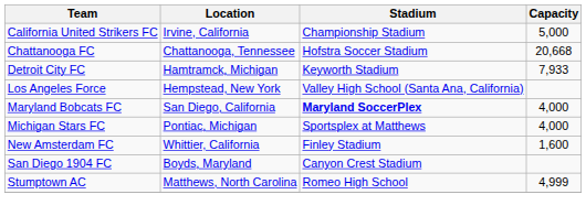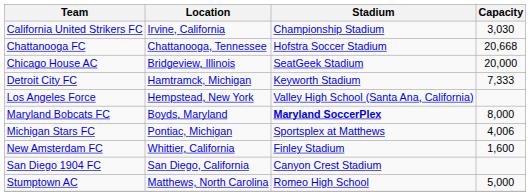 <table class="wikitable sortable">
 <tr>
 <th>Team</th>
 <th>Location</th>
 <th>Stadium</th>
 <th>Capacity</th>
 </tr>
 <tr>
 <td><a href='#'>California United Strikers FC</a></td>
 <td><a href='#'>Irvine, California</a></td>
 <td><a href='#'>Championship Stadium</a></td>
-<td style="text-align:center">5,000</td>
+<td style="text-align:center">3,030</td>
 </tr>
 <tr>
 <td><a href='#'>Chattanooga FC</a></td>
 <td><a href='#'>Chattanooga, Tennessee</a></td>
 <td><a href='#'>Hofstra Soccer Stadium</a></td>
 <td style="text-align:center">20,668</td>
 </tr>
 <tr>
+<td><a href='#'>Chicago House AC</a></td>
+<td><a href='#'>Bridgeview, Illinois</a></td>
+<td><a href='#'>SeatGeek Stadium</a></td>
+<td style="text-align:center">20,000</td>
+</tr>
+<tr>
 <td><a href='#'>Detroit City FC</a></td>
 <td><a href='#'>Hamtramck, Michigan</a></td>
 <td><a href='#'>Keyworth Stadium</a></td>
-<td style="text-align:center">7,933</td>
+<td style="text-align:center">7,333</td>
 </tr>
 <tr>
 <td><a href='#'>Los Angeles Force</a></td>
 <td><a href='#'>Hempstead, New York</a></td>
 <td><a href='#'>Valley High School (Santa Ana, California)</a></td>
 <td style="text-align:center"></td>
 </tr>
 <tr>
 <td><a href='#'>Maryland Bobcats FC</a></td>
-<td><a href='#'>San Diego, California</a></td>
+<td><a href='#'>Boyds, Maryland</a></td>
 <td><strong><a href='#'>Maryland SoccerPlex</a></strong></td>
-<td style="text-align:center">4,000</td>
+<td style="text-align:center">8,000</td>
 </tr>
 <tr>
 <td><a href='#'>Michigan Stars FC</a></td>
 <td><a href='#'>Pontiac, Michigan</a></td>
 <td><a href='#'>Sportsplex at Matthews</a></td>
-<td style="text-align:center">4,000</td>
+<td style="text-align:center">4,006</td>
 </tr>
 <tr>
 <td><a href='#'>New Amsterdam FC</a></td>
 <td><a href='#'>Whittier, California</a></td>
 <td><a href='#'>Finley Stadium</a></td>
 <td style="text-align:center">1,600</td>
 </tr>
 <tr>
 <td><a href='#'>San Diego 1904 FC</a></td>
-<td><a href='#'>Boyds, Maryland</a></td>
+<td><a href='#'>San Diego, California</a></td>
 <td><a href='#'>Canyon Crest Stadium</a></td>
 <td style="text-align:center"></td>
 </tr>
 <tr>
 <td><a href='#'>Stumptown AC</a></td>
 <td><a href='#'>Matthews, North Carolina</a></td>
 <td><a href='#'>Romeo High School</a></td>
-<td style="text-align:center">4,999</td>
+<td style="text-align:center">5,000</td>
 </tr>
 <tr>
 </tr>
 </table>
